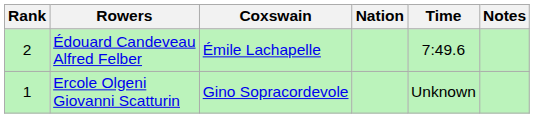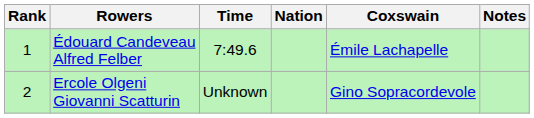 <table class="wikitable sortable" style="text-align:center">
 <tr>
 <th>Rank</th>
 <th>Rowers</th>
+<th>Time</th>
+<th>Nation</th>
 <th>Coxswain</th>
-<th>Nation</th>
-<th>Time</th>
 <th>Notes</th>
 </tr>
 <tr bgcolor=bbf3bb>
-<td>2</td>
+<td>1</td>
 <td align=left><a href='#'>Édouard Candeveau</a> <br> <a href='#'>Alfred Felber</a></td>
+<td>7:49.6</td>
+<td align=left></td>
 <td align=left><a href='#'>Émile Lachapelle</a></td>
-<td align=left></td>
-<td>7:49.6</td>
 <td></td>
 </tr>
 <tr bgcolor=bbf3bb>
-<td>1</td>
+<td>2</td>
 <td align=left><a href='#'>Ercole Olgeni</a> <br> <a href='#'>Giovanni Scatturin</a></td>
+<td data-sort-value=8:00.00>Unknown</td>
+<td align=left></td>
 <td align=left><a href='#'>Gino Sopracordevole</a></td>
-<td align=left></td>
-<td data-sort-value=8:00.00>Unknown</td>
 <td></td>
 </tr>
 </table>
